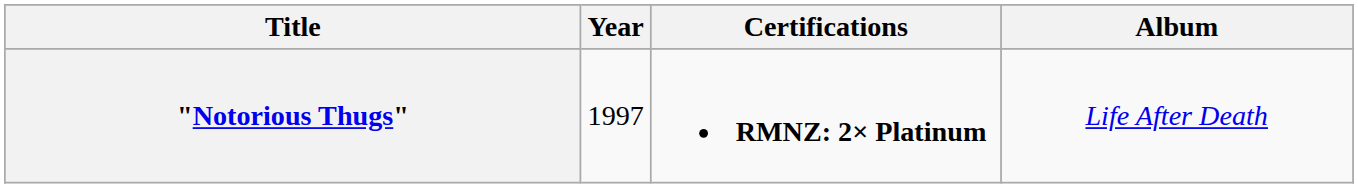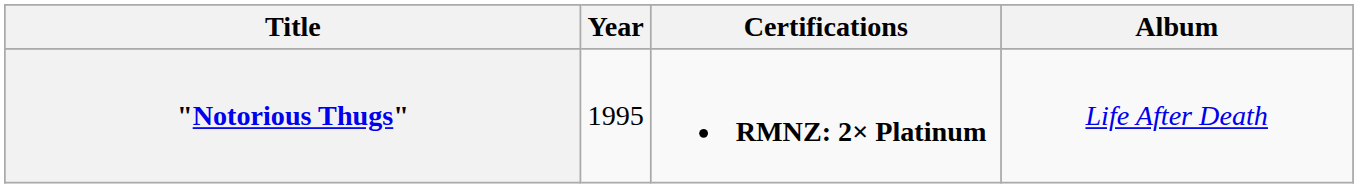 <table class="wikitable plainrowheaders" style="text-align:center;">
 <tr>
 <th scope="col" style="width:20em;">Title</th>
 <th scope="col">Year</th>
 <th scope="col" style="width:12em;">Certifications</th>
 <th scope="col" style="width:12em;">Album</th>
 </tr>
 <tr>
 <th scope="row">"<a href='#'>Notorious Thugs</a>"<br></th>
-<td>1997</td>
+<td>1995</td>
 <td><strong><br><ul><li>RMNZ: 2× Platinum</li></ul></strong></td>
 <td><em><a href='#'>Life After Death</a></em></td>
 </tr>
 </table>
